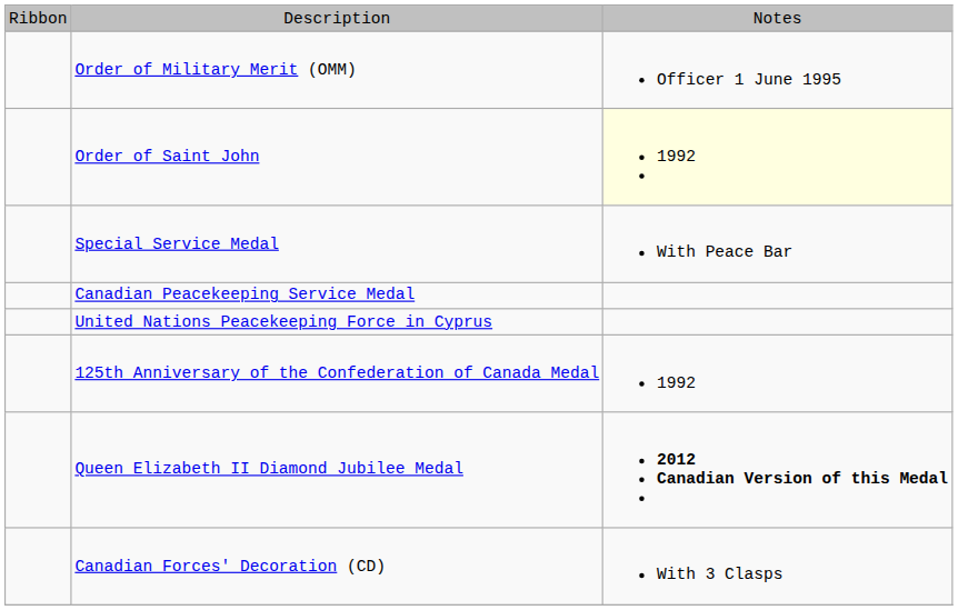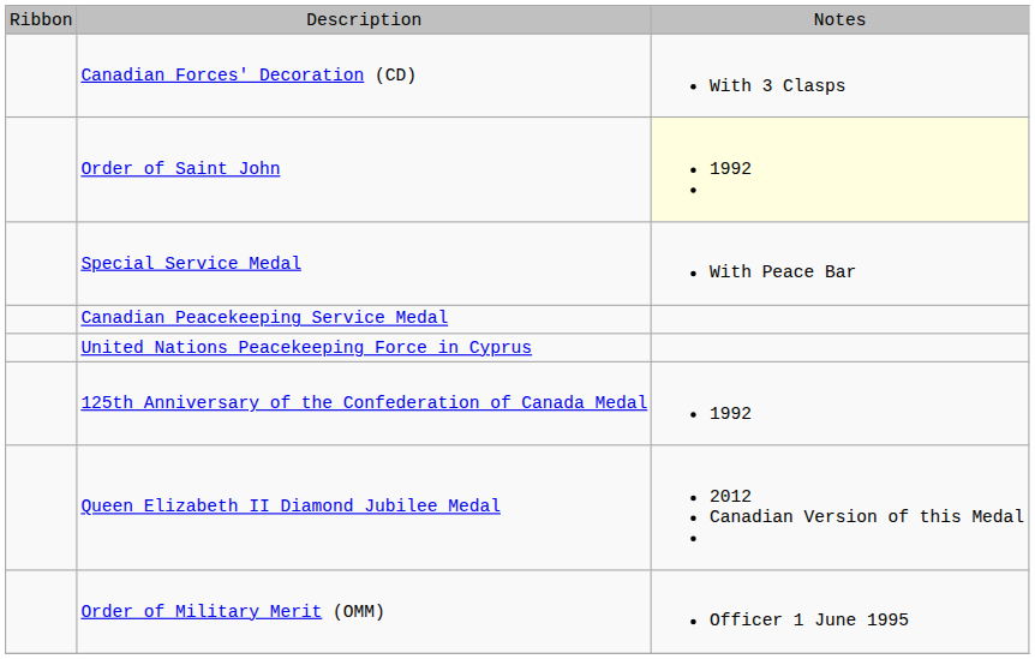 <table class="wikitable">
 <tr style="background:silver;" align="center">
 <td>Ribbon</td>
 <td>Description</td>
 <td>Notes</td>
 </tr>
 <tr>
 <td></td>
-<td><a href='#'>Order of Military Merit</a> (OMM)</td>
-<td><br><ul><li>Officer 1 June 1995</li></ul></td>
+<td><a href='#'>Canadian Forces' Decoration</a> (CD)</td>
+<td><br><ul><li>With 3 Clasps</li></ul></td>
 </tr>
 <tr>
 <td></td>
 <td><a href='#'>Order of Saint John</a></td>
 <td style="background: lightyellow;"><br><ul><li>1992</li><li></li></ul></td>
 </tr>
 <tr>
 <td></td>
 <td><a href='#'>Special Service Medal</a></td>
 <td><br><ul><li>With Peace Bar</li></ul></td>
 </tr>
 <tr>
 <td></td>
 <td><a href='#'>Canadian Peacekeeping Service Medal</a></td>
 <td></td>
 </tr>
 <tr>
 <td></td>
 <td><a href='#'>United Nations Peacekeeping Force in Cyprus</a></td>
 <td></td>
 </tr>
 <tr>
 <td></td>
 <td><a href='#'>125th Anniversary of the Confederation of Canada Medal</a></td>
 <td><br><ul><li>1992</li></ul></td>
 </tr>
 <tr>
 <td></td>
 <td><a href='#'>Queen Elizabeth II Diamond Jubilee Medal</a></td>
-<td><strong><br><ul><li>2012</li><li>Canadian Version of this Medal</li><li></li></ul></strong></td>
+<td><br><ul><li>2012</li><li>Canadian Version of this Medal</li><li></li></ul></td>
 </tr>
 <tr>
 <td></td>
-<td><a href='#'>Canadian Forces' Decoration</a> (CD)</td>
-<td><br><ul><li>With 3 Clasps</li></ul></td>
+<td><a href='#'>Order of Military Merit</a> (OMM)</td>
+<td><br><ul><li>Officer 1 June 1995</li></ul></td>
 </tr>
 <tr>
 </tr>
 </table>
